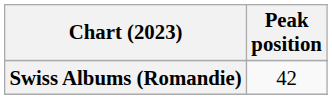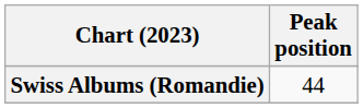 <table class="wikitable sortable plainrowheaders" style="text-align:center;">
 <tr>
 <th scope="col">Chart (2023)</th>
 <th scope="col">Peak<br>position</th>
 </tr>
 <tr>
 </tr>
 <tr>
 </tr>
 <tr>
 </tr>
 <tr>
 <th scope="row">Swiss Albums (Romandie)</th>
-<td>42</td>
+<td>44</td>
 </tr>
 <tr>
 </tr>
 <tr>
 </tr>
 <tr>
 </tr>
 <tr>
 </tr>
 <tr>
 </tr>
 <tr>
 </tr>
 </table>
